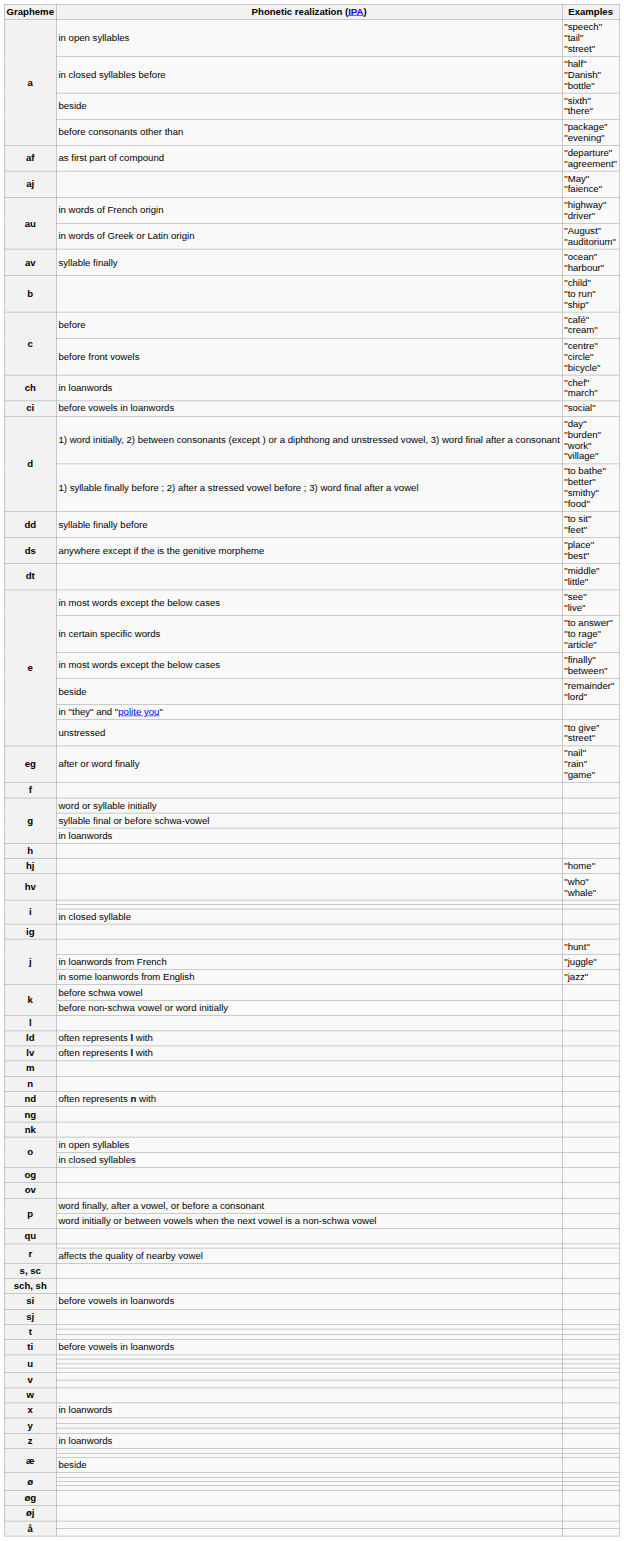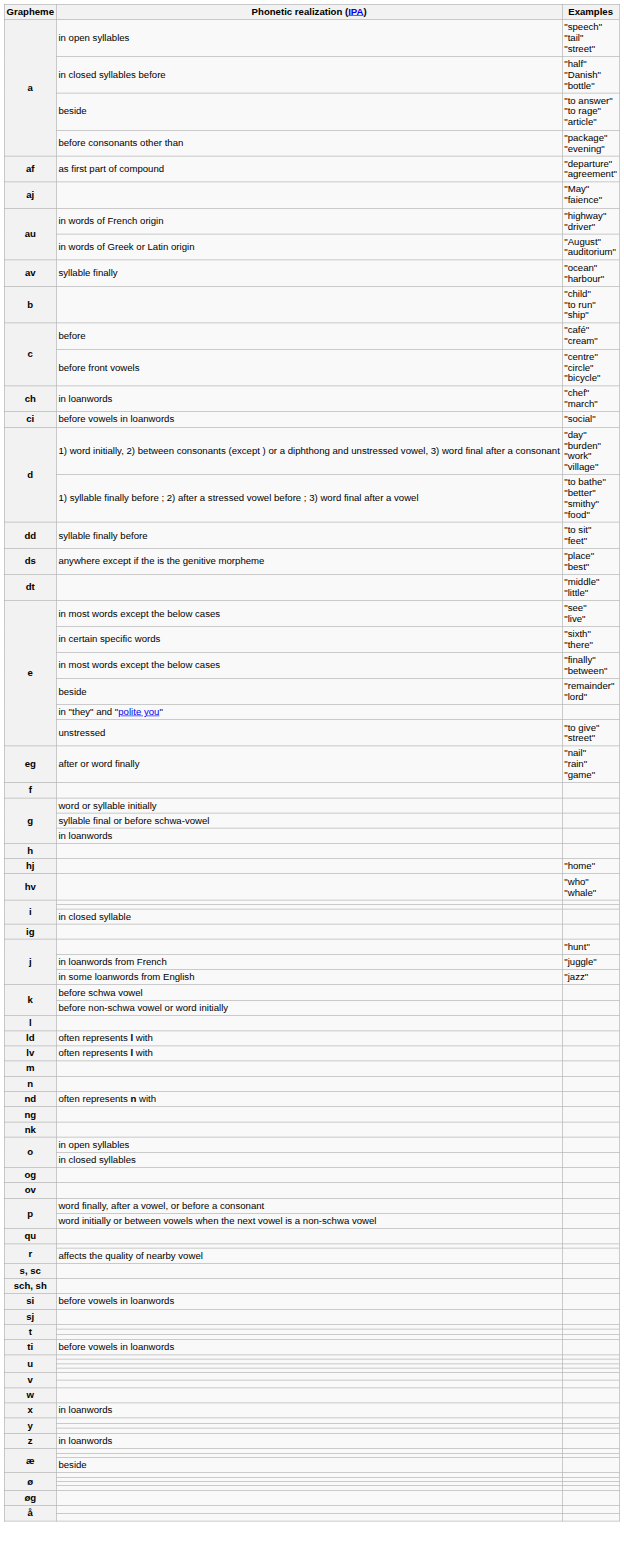 <table class=wikitable>
 <tr>
 <th>Grapheme</th>
 <th>Phonetic realization (<a href='#'>IPA</a>)</th>
 <th>Examples</th>
 </tr>
 <tr ---->
 <th rowspan=4>a</th>
 <td>in open syllables<br></td>
 <td>  "speech"<br>  "tail"<br>  "street"</td>
 </tr>
 <tr ---->
 <td>in closed syllables before <br></td>
 <td>  "half"<br>  "Danish"<br>  "bottle"</td>
 </tr>
 <tr ---->
 <td>beside <br></td>
-<td>  "sixth"<br>  "there"</td>
+<td>  "to answer"<br>  "to rage"<br>  "article"</td>
 </tr>
 <tr ---->
 <td>before consonants other than <br></td>
 <td>  "package"<br>  "evening"</td>
 </tr>
 <tr ---->
 <th>af</th>
 <td>as first part of compound<br></td>
 <td>  "departure"<br>  "agreement"</td>
 </tr>
 <tr ---->
 <th>aj</th>
 <td></td>
 <td>  "May"<br>  "faience"</td>
 </tr>
 <tr ---->
 <th rowspan=2>au</th>
 <td>in words of French origin<br></td>
 <td>  "highway"<br>  "driver"</td>
 </tr>
 <tr ---->
 <td>in words of Greek or Latin origin<br></td>
 <td>  "August"<br>  "auditorium"</td>
 </tr>
 <tr ---->
 <th>av</th>
 <td>syllable finally<br></td>
 <td>  "ocean"<br>  "harbour"</td>
 </tr>
 <tr ---->
 <th>b</th>
 <td></td>
 <td>  "child"<br>  "to run"<br>  "ship"</td>
 </tr>
 <tr ---->
 <th rowspan=2>c</th>
 <td>before <br></td>
 <td>  "café"<br>  "cream"</td>
 </tr>
 <tr ---->
 <td>before front vowels <br></td>
 <td>  "centre"<br>  "circle"<br>  "bicycle"</td>
 </tr>
 <tr ---->
 <th>ch</th>
 <td>in loanwords<br></td>
 <td>  "chef"<br>  "march"</td>
 </tr>
 <tr ---->
 <th>ci</th>
 <td>before vowels in loanwords<br></td>
 <td>  "social"</td>
 </tr>
 <tr ---->
 <th rowspan=2>d</th>
 <td>1) word initially, 2) between consonants (except ) or a diphthong and unstressed vowel, 3) word final after a consonant<br></td>
 <td>  "day"<br>  "burden"<br>  "work"<br>  "village"</td>
 </tr>
 <tr ---->
 <td>1) syllable finally before ; 2) after a stressed vowel before ; 3) word final after a vowel<br></td>
 <td>  "to bathe"<br>  "better"<br>  "smithy"<br>  "food"</td>
 </tr>
 <tr ---->
 <th>dd</th>
 <td>syllable finally before <br></td>
 <td>  "to sit"<br>  "feet"</td>
 </tr>
 <tr ---->
 <th>ds</th>
 <td>anywhere except if the  is the genitive morpheme<br></td>
 <td>  "place"<br>  "best"</td>
 </tr>
 <tr ---->
 <th>dt</th>
 <td></td>
 <td>  "middle"<br>  "little"</td>
 </tr>
 <tr ---->
 <th rowspan=6>e</th>
 <td>in most words except the below cases<br></td>
 <td>  "see"<br>  "live"</td>
 </tr>
 <tr ---->
 <td>in certain specific words<br></td>
-<td>  "to answer"<br>  "to rage"<br>  "article"</td>
+<td>  "sixth"<br>  "there"</td>
 </tr>
 <tr ---->
 <td>in most words except the below cases<br></td>
 <td>  "finally"<br>  "between"</td>
 </tr>
 <tr ---->
 <td>beside <br></td>
 <td>  "remainder"<br>  "lord"</td>
 </tr>
 <tr ---->
 <td>in  "they" and  "<a href='#'>polite you</a>"<br></td>
 <td></td>
 </tr>
 <tr ---->
 <td>unstressed</td>
 <td>  "to give"<br>  "street"</td>
 </tr>
 <tr ---->
 <th>eg</th>
 <td>after  or word finally<br></td>
 <td>  "nail"<br>  "rain"<br>  "game"</td>
 </tr>
 <tr ---->
 <th>f</th>
 <td></td>
 <td></td>
 </tr>
 <tr ---->
 <th rowspan="3"><strong>g</strong></th>
 <td>word or syllable initially<br></td>
 <td></td>
 </tr>
 <tr ---->
 <td>syllable final or before schwa-vowel<br></td>
 <td></td>
 </tr>
 <tr ---->
 <td>in loanwords<br></td>
 <td></td>
 </tr>
 <tr ---->
 <th>h</th>
 <td></td>
 <td></td>
 </tr>
 <tr ---->
 <th>hj</th>
 <td></td>
 <td>  "home"</td>
 </tr>
 <tr ---->
 <th>hv</th>
 <td></td>
 <td>  "who"<br>  "whale"</td>
 </tr>
 <tr ---->
 <th rowspan=3>i</th>
 <td></td>
 <td></td>
 </tr>
 <tr ---->
 <td></td>
 <td></td>
 </tr>
 <tr ---->
 <td>in closed syllable<br></td>
 <td></td>
 </tr>
 <tr ---->
 <th>ig</th>
 <td></td>
 <td></td>
 </tr>
 <tr ---->
 <th rowspan=3>j</th>
 <td></td>
 <td>  "hunt"</td>
 </tr>
 <tr ---->
 <td>in loanwords from French<br></td>
 <td>  "juggle"</td>
 </tr>
 <tr ---->
 <td>in some loanwords from English<br></td>
 <td>  "jazz"</td>
 </tr>
 <tr ---->
 <th rowspan=2>k</th>
 <td>before schwa vowel<br></td>
 <td></td>
 </tr>
 <tr ---->
 <td>before non-schwa vowel or word initially<br></td>
 <td></td>
 </tr>
 <tr ---->
 <th>l</th>
 <td></td>
 <td></td>
 </tr>
 <tr ---->
 <th>ld</th>
 <td>often represents <strong>l</strong> with <br></td>
 <td></td>
 </tr>
 <tr ---->
 <th>lv</th>
 <td>often represents <strong>l</strong> with <br></td>
 <td></td>
 </tr>
 <tr ---->
 <th>m</th>
 <td></td>
 <td></td>
 </tr>
 <tr ---->
 <th>n</th>
 <td></td>
 <td></td>
 </tr>
 <tr ---->
 <th>nd</th>
 <td>often represents <strong>n</strong> with <br></td>
 <td></td>
 </tr>
 <tr ---->
 <th>ng</th>
 <td></td>
 <td></td>
 </tr>
 <tr ---->
 <th>nk</th>
 <td></td>
 <td></td>
 </tr>
 <tr ---->
 <th rowspan=2>o</th>
 <td>in open syllables<br></td>
 <td></td>
 </tr>
 <tr ---->
 <td>in closed syllables<br></td>
 <td></td>
 </tr>
 <tr ---->
 <th>og</th>
 <td></td>
 <td></td>
 </tr>
 <tr ---->
 <th>ov</th>
 <td></td>
 <td></td>
 </tr>
 <tr ---->
 <th rowspan=2>p</th>
 <td>word finally, after a vowel, or before a consonant<br></td>
 <td></td>
 </tr>
 <tr ---->
 <td>word initially or between vowels when the next vowel is a non-schwa vowel<br></td>
 <td></td>
 </tr>
 <tr ---->
 <th>qu</th>
 <td></td>
 <td></td>
 </tr>
 <tr ---->
 <th rowspan=2>r</th>
 <td></td>
 <td></td>
 </tr>
 <tr ---->
 <td>affects the quality of nearby vowel<br></td>
 <td></td>
 </tr>
 <tr ---->
 <th>s, <strong>sc</strong></th>
 <td></td>
 <td></td>
 </tr>
 <tr ---->
 <th>sch, <strong>sh</strong></th>
 <td></td>
 <td></td>
 </tr>
 <tr ---->
 <th>si</th>
 <td>before vowels in loanwords<br></td>
 <td></td>
 </tr>
 <tr ---->
 <th>sj</th>
 <td></td>
 <td></td>
 </tr>
 <tr ---->
 <th rowspan=3>t</th>
 <td></td>
 <td></td>
 </tr>
 <tr ---->
 <td></td>
 <td></td>
 </tr>
 <tr ---->
 <td></td>
 <td></td>
 </tr>
 <tr ---->
 <th>ti</th>
 <td>before vowels in loanwords<br></td>
 <td></td>
 </tr>
 <tr ---->
 <th rowspan=4>u</th>
 <td></td>
 <td></td>
 </tr>
 <tr ---->
 <td></td>
 <td></td>
 </tr>
 <tr ---->
 <td></td>
 <td></td>
 </tr>
 <tr ---->
 <td></td>
 <td></td>
 </tr>
 <tr ---->
 <th rowspan=2>v</th>
 <td></td>
 <td></td>
 </tr>
 <tr ---->
 <td></td>
 <td></td>
 </tr>
 <tr ---->
 <th>w</th>
 <td></td>
 <td></td>
 </tr>
 <tr ---->
 <th>x</th>
 <td>in loanwords<br></td>
 <td></td>
 </tr>
 <tr ---->
 <th rowspan=3>y</th>
 <td></td>
 <td></td>
 </tr>
 <tr ---->
 <td></td>
 <td></td>
 </tr>
 <tr ---->
 <td></td>
 <td></td>
 </tr>
 <tr ---->
 <th>z</th>
 <td>in loanwords<br></td>
 <td></td>
 </tr>
 <tr ---->
 <th rowspan=3>æ</th>
 <td></td>
 <td></td>
 </tr>
 <tr ---->
 <td></td>
 <td></td>
 </tr>
 <tr ---->
 <td>beside <br></td>
 <td></td>
 </tr>
 <tr ---->
 <th rowspan=4>ø</th>
 <td></td>
 <td></td>
 </tr>
 <tr ---->
 <td></td>
 <td></td>
 </tr>
 <tr ---->
 <td></td>
 <td></td>
 </tr>
 <tr ---->
 <td></td>
 <td></td>
 </tr>
 <tr ---->
 <th>øg</th>
 <td></td>
 <td></td>
 </tr>
 <tr ---->
-<th>øj</th>
-<td></td>
-<td></td>
-</tr>
-<tr ---->
 <th rowspan=2>å</th>
 <td></td>
 <td></td>
 </tr>
 <tr ---->
 <td></td>
 <td></td>
 </tr>
 </table>
